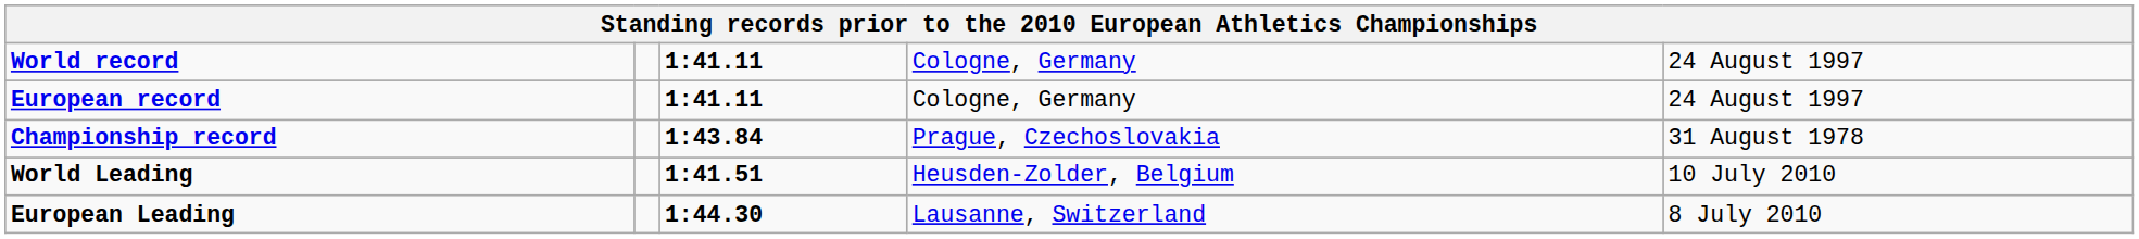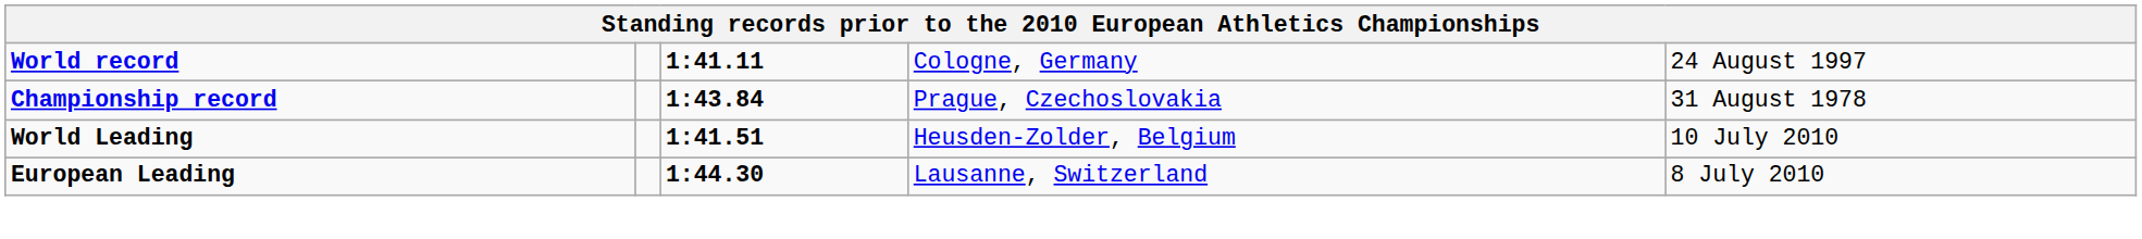 <table class="wikitable" width=75%>
 <tr>
 <th colspan="5">Standing records prior to the 2010 European Athletics Championships</th>
 </tr>
 <tr>
 <td><strong><a href='#'>World record</a></strong></td>
 <td></td>
 <td><strong>1:41.11</strong></td>
 <td><a href='#'>Cologne</a>, <a href='#'>Germany</a></td>
-<td>24 August 1997</td>
-</tr>
-<tr>
-<td><strong><a href='#'>European record</a></strong></td>
-<td></td>
-<td><strong>1:41.11</strong></td>
-<td>Cologne, Germany</td>
 <td>24 August 1997</td>
 </tr>
 <tr>
 <td><strong><a href='#'>Championship record</a></strong></td>
 <td></td>
 <td><strong>1:43.84</strong></td>
 <td><a href='#'>Prague</a>, <a href='#'>Czechoslovakia</a></td>
 <td>31 August 1978</td>
 </tr>
 <tr>
 <td><strong>World Leading</strong></td>
 <td></td>
 <td><strong>1:41.51</strong></td>
 <td><a href='#'>Heusden-Zolder</a>, <a href='#'>Belgium</a></td>
 <td>10 July 2010</td>
 </tr>
 <tr>
 <td><strong>European Leading</strong></td>
 <td></td>
 <td><strong>1:44.30</strong></td>
 <td><a href='#'>Lausanne</a>, <a href='#'>Switzerland</a></td>
 <td>8 July 2010</td>
 </tr>
 </table>
